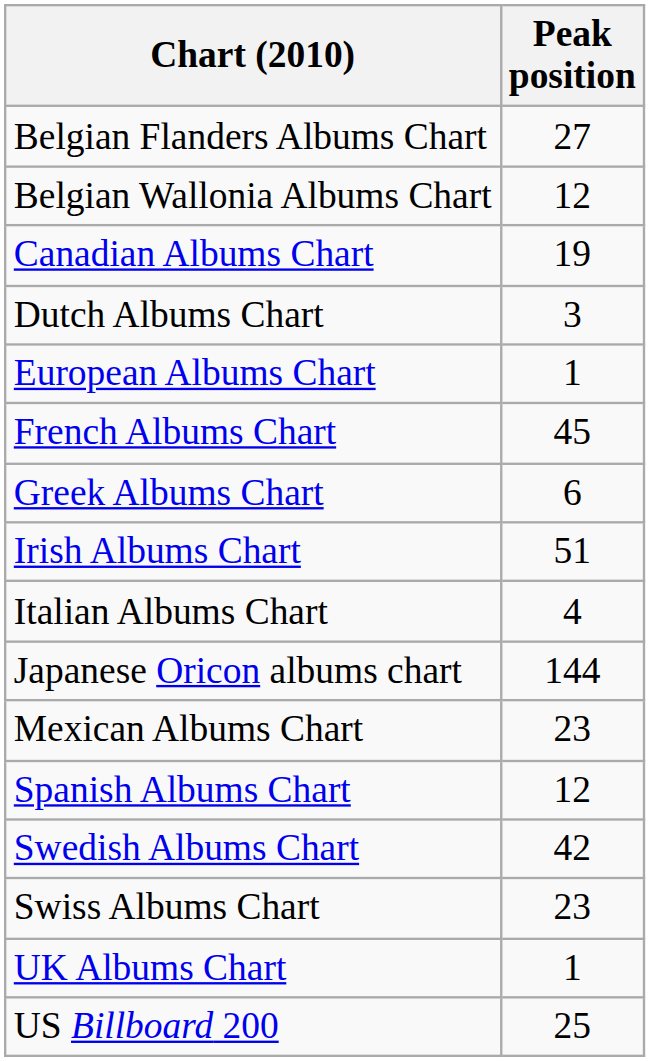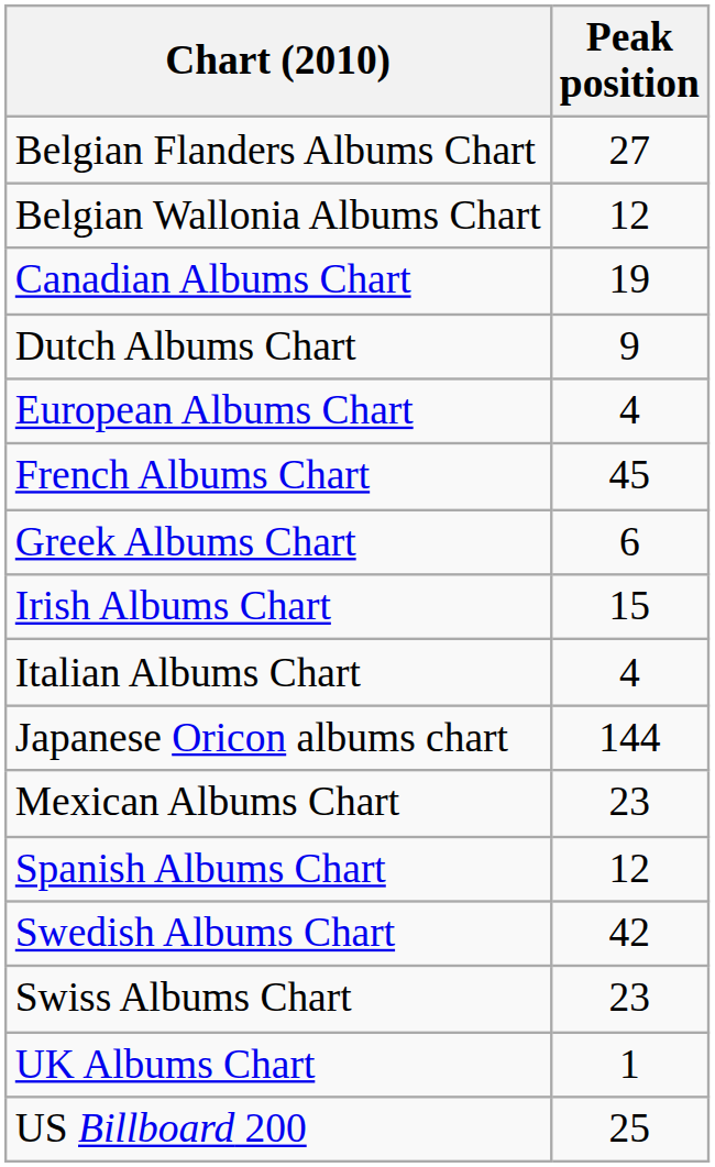 <table class="wikitable">
 <tr>
 <th>Chart (2010)</th>
 <th>Peak<br>position</th>
 </tr>
 <tr>
 <td>Belgian Flanders Albums Chart</td>
 <td style="text-align:center;">27</td>
 </tr>
 <tr>
 <td>Belgian Wallonia Albums Chart</td>
 <td style="text-align:center;">12</td>
 </tr>
 <tr>
 <td><a href='#'>Canadian Albums Chart</a></td>
 <td style="text-align:center;">19</td>
 </tr>
 <tr>
 <td>Dutch Albums Chart</td>
-<td style="text-align:center;">3</td>
+<td style="text-align:center;">9</td>
 </tr>
 <tr>
 <td><a href='#'>European Albums Chart</a></td>
-<td style="text-align:center;">1</td>
+<td style="text-align:center;">4</td>
 </tr>
 <tr>
 <td><a href='#'>French Albums Chart</a></td>
 <td style="text-align:center;">45</td>
 </tr>
 <tr>
 <td><a href='#'>Greek Albums Chart</a></td>
 <td style="text-align:center;">6</td>
 </tr>
 <tr>
 <td><a href='#'>Irish Albums Chart</a></td>
-<td style="text-align:center;">51</td>
+<td style="text-align:center;">15</td>
 </tr>
 <tr>
 <td>Italian Albums Chart</td>
 <td style="text-align:center;">4</td>
 </tr>
 <tr>
 <td>Japanese <a href='#'>Oricon</a> albums chart</td>
 <td style="text-align:center;">144</td>
 </tr>
 <tr>
 <td>Mexican Albums Chart</td>
 <td style="text-align:center;">23</td>
 </tr>
 <tr>
 <td><a href='#'>Spanish Albums Chart</a></td>
 <td style="text-align:center;">12</td>
 </tr>
 <tr>
 <td><a href='#'>Swedish Albums Chart</a></td>
 <td style="text-align:center;">42</td>
 </tr>
 <tr>
 <td>Swiss Albums Chart</td>
 <td style="text-align:center;">23</td>
 </tr>
 <tr>
 <td><a href='#'>UK Albums Chart</a></td>
 <td style="text-align:center;">1</td>
 </tr>
 <tr>
 <td>US <a href='#'><em>Billboard</em> 200</a></td>
 <td style="text-align:center;">25</td>
 </tr>
 </table>
